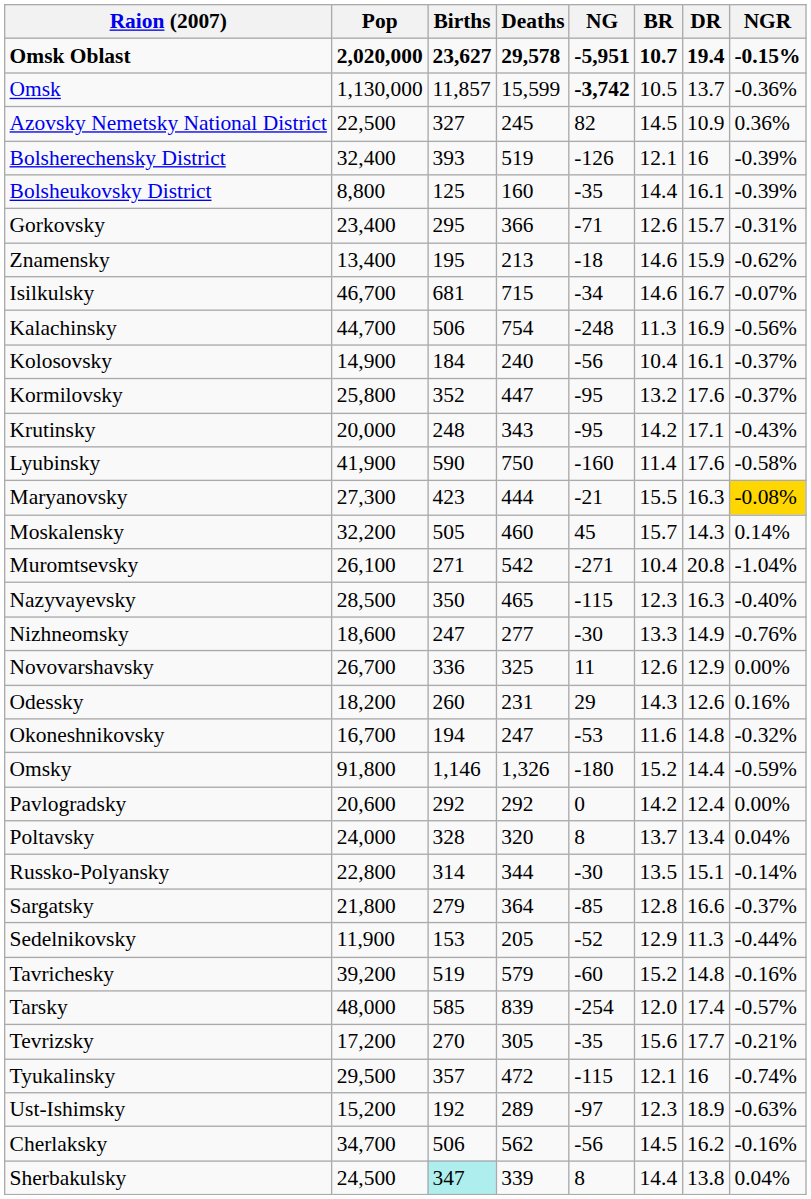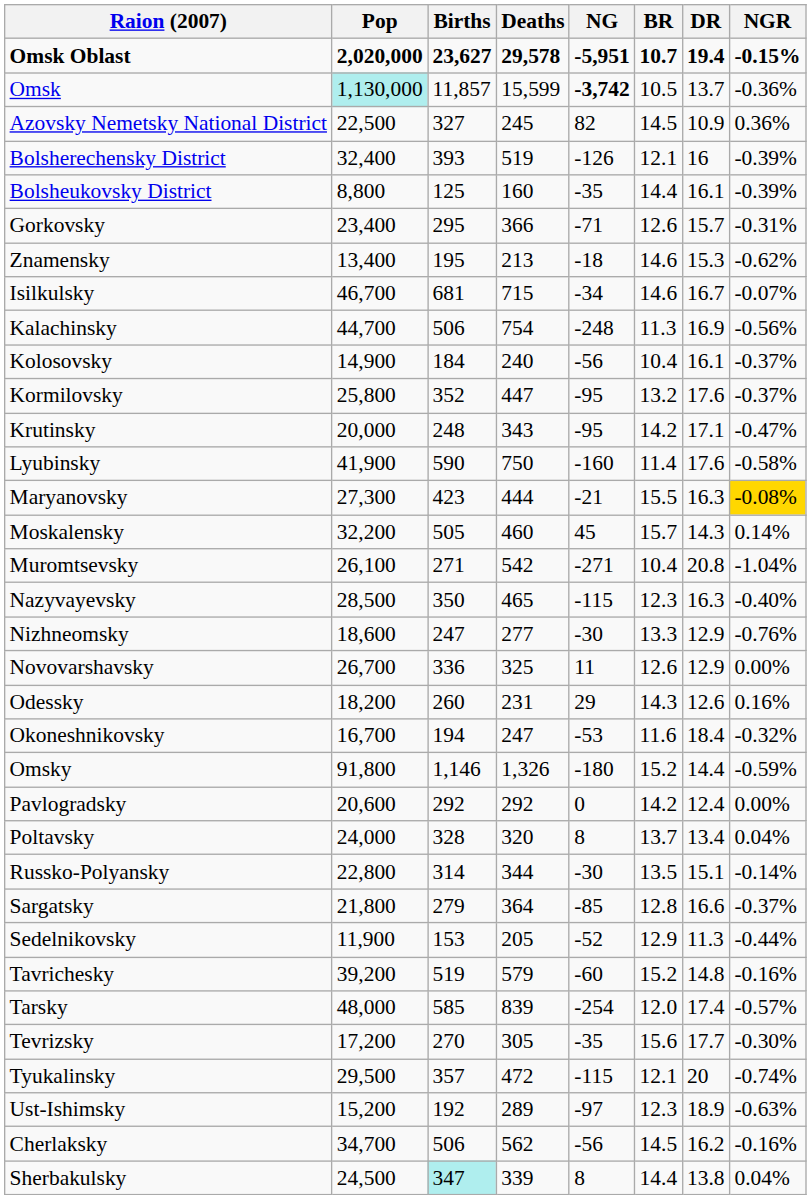 <table class="wikitable sortable mw-collapsible mw-collapsed">
 <tr>
 <th><strong><a href='#'>Raion</a> (2007)</strong></th>
 <th><strong>Pop</strong></th>
 <th><strong>Births</strong></th>
 <th><strong>Deaths</strong></th>
 <th><strong>NG</strong></th>
 <th><strong>BR</strong></th>
 <th><strong>DR</strong></th>
 <th><strong>NGR</strong></th>
 </tr>
 <tr>
 <td><strong>Omsk Oblast</strong></td>
 <td><strong>2,020,000</strong></td>
 <td><strong>23,627</strong></td>
 <td><strong>29,578</strong></td>
 <td><strong> -5,951</strong></td>
 <td><strong>10.7</strong></td>
 <td><strong>19.4</strong></td>
 <td><strong> -0.15%</strong></td>
 </tr>
 <tr>
 <td><a href='#'>Omsk</a></td>
-<td>1,130,000</td>
+<td style="background: paleturquoise;">1,130,000</td>
 <td>11,857</td>
 <td>15,599</td>
 <td><strong>-3,742</strong></td>
 <td>10.5</td>
 <td>13.7</td>
 <td>-0.36%</td>
 </tr>
 <tr>
 <td><a href='#'>Azovsky Nemetsky National District</a></td>
 <td>22,500</td>
 <td>327</td>
 <td>245</td>
 <td>82</td>
 <td>14.5</td>
 <td>10.9</td>
 <td>0.36%</td>
 </tr>
 <tr>
 <td><a href='#'>Bolsherechensky District</a></td>
 <td>32,400</td>
 <td>393</td>
 <td>519</td>
 <td>-126</td>
 <td>12.1</td>
 <td>16</td>
 <td>-0.39%</td>
 </tr>
 <tr>
 <td><a href='#'>Bolsheukovsky District</a></td>
 <td>8,800</td>
 <td>125</td>
 <td>160</td>
 <td>-35</td>
 <td>14.4</td>
 <td>16.1</td>
 <td>-0.39%</td>
 </tr>
 <tr>
 <td>Gorkovsky</td>
 <td>23,400</td>
 <td>295</td>
 <td>366</td>
 <td>-71</td>
 <td>12.6</td>
 <td>15.7</td>
 <td>-0.31%</td>
 </tr>
 <tr>
 <td>Znamensky</td>
 <td>13,400</td>
 <td>195</td>
 <td>213</td>
 <td>-18</td>
 <td>14.6</td>
-<td>15.9</td>
+<td>15.3</td>
 <td>-0.62%</td>
 </tr>
 <tr>
 <td>Isilkulsky</td>
 <td>46,700</td>
 <td>681</td>
 <td>715</td>
 <td>-34</td>
 <td>14.6</td>
 <td>16.7</td>
 <td>-0.07%</td>
 </tr>
 <tr>
 <td>Kalachinsky</td>
 <td>44,700</td>
 <td>506</td>
 <td>754</td>
 <td>-248</td>
 <td>11.3</td>
 <td>16.9</td>
 <td>-0.56%</td>
 </tr>
 <tr>
 <td>Kolosovsky</td>
 <td>14,900</td>
 <td>184</td>
 <td>240</td>
 <td>-56</td>
 <td>10.4</td>
 <td>16.1</td>
 <td>-0.37%</td>
 </tr>
 <tr>
 <td>Kormilovsky</td>
 <td>25,800</td>
 <td>352</td>
 <td>447</td>
 <td>-95</td>
 <td>13.2</td>
 <td>17.6</td>
 <td>-0.37%</td>
 </tr>
 <tr>
 <td>Krutinsky</td>
 <td>20,000</td>
 <td>248</td>
 <td>343</td>
 <td>-95</td>
 <td>14.2</td>
 <td>17.1</td>
-<td>-0.43%</td>
+<td>-0.47%</td>
 </tr>
 <tr>
 <td>Lyubinsky</td>
 <td>41,900</td>
 <td>590</td>
 <td>750</td>
 <td>-160</td>
 <td>11.4</td>
 <td>17.6</td>
 <td>-0.58%</td>
 </tr>
 <tr>
 <td>Maryanovsky</td>
 <td>27,300</td>
 <td>423</td>
 <td>444</td>
 <td>-21</td>
 <td>15.5</td>
 <td>16.3</td>
 <td style="background: gold;">-0.08%</td>
 </tr>
 <tr>
 <td>Moskalensky</td>
 <td>32,200</td>
 <td>505</td>
 <td>460</td>
 <td>45</td>
 <td>15.7</td>
 <td>14.3</td>
 <td>0.14%</td>
 </tr>
 <tr>
 <td>Muromtsevsky</td>
 <td>26,100</td>
 <td>271</td>
 <td>542</td>
 <td>-271</td>
 <td>10.4</td>
 <td>20.8</td>
 <td>-1.04%</td>
 </tr>
 <tr>
 <td>Nazyvayevsky</td>
 <td>28,500</td>
 <td>350</td>
 <td>465</td>
 <td>-115</td>
 <td>12.3</td>
 <td>16.3</td>
 <td>-0.40%</td>
 </tr>
 <tr>
 <td>Nizhneomsky</td>
 <td>18,600</td>
 <td>247</td>
 <td>277</td>
 <td>-30</td>
 <td>13.3</td>
-<td>14.9</td>
+<td>12.9</td>
 <td>-0.76%</td>
 </tr>
 <tr>
 <td>Novovarshavsky</td>
 <td>26,700</td>
 <td>336</td>
 <td>325</td>
 <td>11</td>
 <td>12.6</td>
 <td>12.9</td>
 <td>0.00%</td>
 </tr>
 <tr>
 <td>Odessky</td>
 <td>18,200</td>
 <td>260</td>
 <td>231</td>
 <td>29</td>
 <td>14.3</td>
 <td>12.6</td>
 <td>0.16%</td>
 </tr>
 <tr>
 <td>Okoneshnikovsky</td>
 <td>16,700</td>
 <td>194</td>
 <td>247</td>
 <td>-53</td>
 <td>11.6</td>
-<td>14.8</td>
+<td>18.4</td>
 <td>-0.32%</td>
 </tr>
 <tr>
 <td>Omsky</td>
 <td>91,800</td>
 <td>1,146</td>
 <td>1,326</td>
 <td>-180</td>
 <td>15.2</td>
 <td>14.4</td>
 <td>-0.59%</td>
 </tr>
 <tr>
 <td>Pavlogradsky</td>
 <td>20,600</td>
 <td>292</td>
 <td>292</td>
 <td>0</td>
 <td>14.2</td>
 <td>12.4</td>
 <td>0.00%</td>
 </tr>
 <tr>
 <td>Poltavsky</td>
 <td>24,000</td>
 <td>328</td>
 <td>320</td>
 <td>8</td>
 <td>13.7</td>
 <td>13.4</td>
 <td>0.04%</td>
 </tr>
 <tr>
 <td>Russko-Polyansky</td>
 <td>22,800</td>
 <td>314</td>
 <td>344</td>
 <td>-30</td>
 <td>13.5</td>
 <td>15.1</td>
 <td>-0.14%</td>
 </tr>
 <tr>
 <td>Sargatsky</td>
 <td>21,800</td>
 <td>279</td>
 <td>364</td>
 <td>-85</td>
 <td>12.8</td>
 <td>16.6</td>
 <td>-0.37%</td>
 </tr>
 <tr>
 <td>Sedelnikovsky</td>
 <td>11,900</td>
 <td>153</td>
 <td>205</td>
 <td>-52</td>
 <td>12.9</td>
 <td>11.3</td>
 <td>-0.44%</td>
 </tr>
 <tr>
 <td>Tavrichesky</td>
 <td>39,200</td>
 <td>519</td>
 <td>579</td>
 <td>-60</td>
 <td>15.2</td>
 <td>14.8</td>
 <td>-0.16%</td>
 </tr>
 <tr>
 <td>Tarsky</td>
 <td>48,000</td>
 <td>585</td>
 <td>839</td>
 <td>-254</td>
 <td>12.0</td>
 <td>17.4</td>
 <td>-0.57%</td>
 </tr>
 <tr>
 <td>Tevrizsky</td>
 <td>17,200</td>
 <td>270</td>
 <td>305</td>
 <td>-35</td>
 <td>15.6</td>
 <td>17.7</td>
-<td>-0.21%</td>
+<td>-0.30%</td>
 </tr>
 <tr>
 <td>Tyukalinsky</td>
 <td>29,500</td>
 <td>357</td>
 <td>472</td>
 <td>-115</td>
 <td>12.1</td>
-<td>16</td>
+<td>20</td>
 <td>-0.74%</td>
 </tr>
 <tr>
 <td>Ust-Ishimsky</td>
 <td>15,200</td>
 <td>192</td>
 <td>289</td>
 <td>-97</td>
 <td>12.3</td>
 <td>18.9</td>
 <td>-0.63%</td>
 </tr>
 <tr>
 <td>Cherlaksky</td>
 <td>34,700</td>
 <td>506</td>
 <td>562</td>
 <td>-56</td>
 <td>14.5</td>
 <td>16.2</td>
 <td>-0.16%</td>
 </tr>
 <tr>
 <td>Sherbakulsky</td>
 <td>24,500</td>
 <td style="background: paleturquoise;">347</td>
 <td>339</td>
 <td>8</td>
 <td>14.4</td>
 <td>13.8</td>
 <td>0.04%</td>
 </tr>
 </table>
